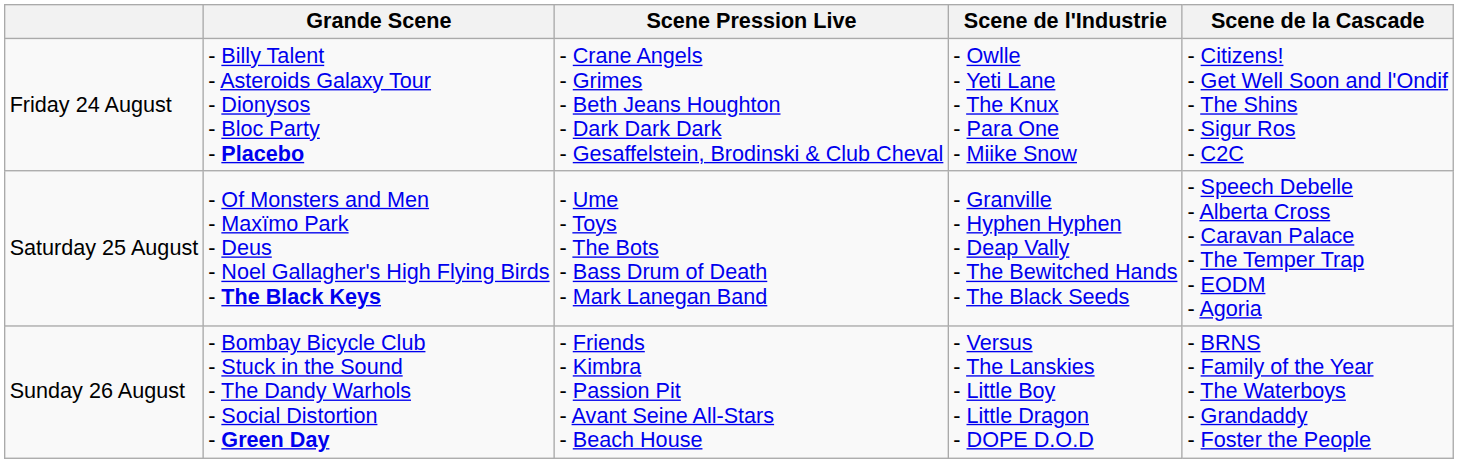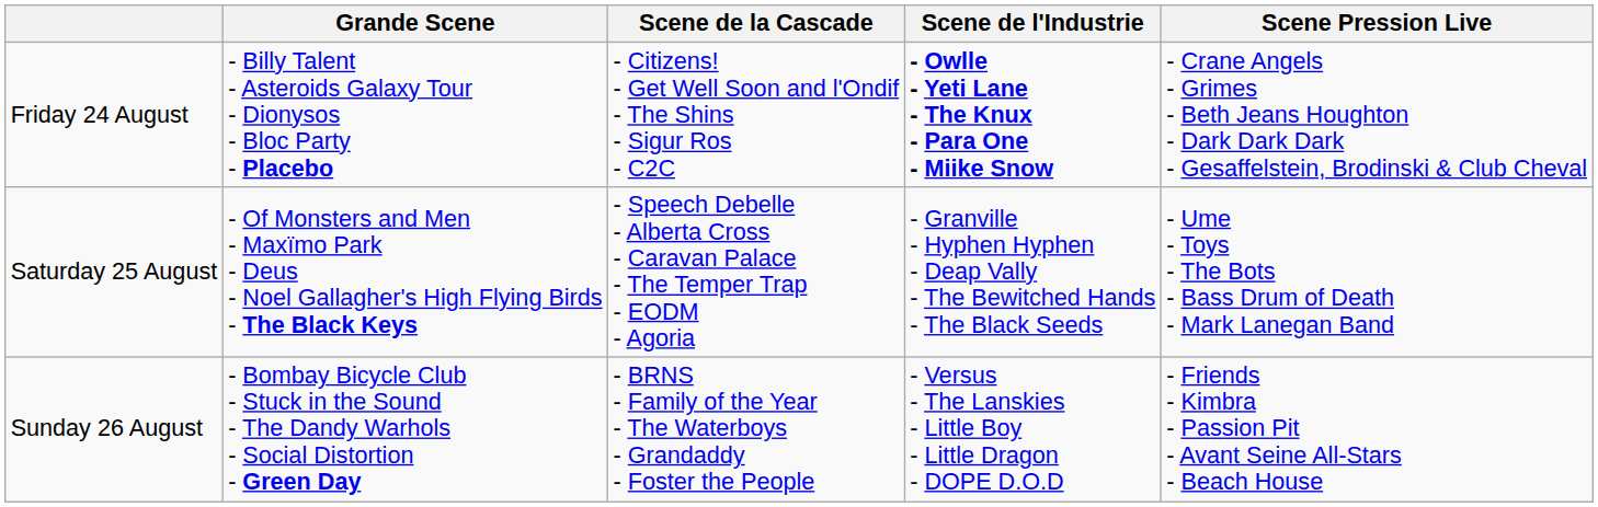 <table class="wikitable">
 <tr>
 <th></th>
 <th>Grande Scene</th>
+<th>Scene de la Cascade</th>
+<th>Scene de l'Industrie</th>
 <th>Scene Pression Live</th>
-<th>Scene de l'Industrie</th>
-<th>Scene de la Cascade</th>
 </tr>
 <tr>
 <td>Friday 24 August</td>
 <td>- <a href='#'>Billy Talent</a><br>- <a href='#'>Asteroids Galaxy Tour</a><br>- <a href='#'>Dionysos</a><br>- <a href='#'>Bloc Party</a><br>- <strong><a href='#'>Placebo</a></strong></td>
+<td>- <a href='#'>Citizens!</a><br>- <a href='#'>Get Well Soon and l'Ondif</a><br>- <a href='#'>The Shins</a><br>- <a href='#'>Sigur Ros</a><br>- <a href='#'>C2C</a></td>
+<td><strong>- <a href='#'>Owlle</a><br>- <a href='#'>Yeti Lane</a><br>- <a href='#'>The Knux</a><br>- <a href='#'>Para One</a><br>- <a href='#'>Miike Snow</a></strong></td>
 <td>- <a href='#'>Crane Angels</a><br>- <a href='#'>Grimes</a><br>- <a href='#'>Beth Jeans Houghton</a><br>- <a href='#'>Dark Dark Dark</a><br>- <a href='#'>Gesaffelstein, Brodinski & Club Cheval</a></td>
-<td>- <a href='#'>Owlle</a><br>- <a href='#'>Yeti Lane</a><br>- <a href='#'>The Knux</a><br>- <a href='#'>Para One</a><br>- <a href='#'>Miike Snow</a></td>
-<td>- <a href='#'>Citizens!</a><br>- <a href='#'>Get Well Soon and l'Ondif</a><br>- <a href='#'>The Shins</a><br>- <a href='#'>Sigur Ros</a><br>- <a href='#'>C2C</a></td>
 </tr>
 <tr>
 <td>Saturday 25 August</td>
 <td>- <a href='#'>Of Monsters and Men</a><br>- <a href='#'>Maxïmo Park</a><br>- <a href='#'>Deus</a><br>- <a href='#'>Noel Gallagher's High Flying Birds</a><br>- <strong><a href='#'>The Black Keys</a></strong></td>
+<td>- <a href='#'>Speech Debelle</a><br>- <a href='#'>Alberta Cross</a><br>- <a href='#'>Caravan Palace</a><br>- <a href='#'>The Temper Trap</a><br>- <a href='#'>EODM</a><br>- <a href='#'>Agoria</a></td>
+<td>- <a href='#'>Granville</a><br>- <a href='#'>Hyphen Hyphen</a><br>- <a href='#'>Deap Vally</a><br>- <a href='#'>The Bewitched Hands</a><br>- <a href='#'>The Black Seeds</a></td>
 <td>- <a href='#'>Ume</a><br>- <a href='#'>Toys</a><br>- <a href='#'>The Bots</a><br>- <a href='#'>Bass Drum of Death</a><br>- <a href='#'>Mark Lanegan Band</a></td>
-<td>- <a href='#'>Granville</a><br>- <a href='#'>Hyphen Hyphen</a><br>- <a href='#'>Deap Vally</a><br>- <a href='#'>The Bewitched Hands</a><br>- <a href='#'>The Black Seeds</a></td>
-<td>- <a href='#'>Speech Debelle</a><br>- <a href='#'>Alberta Cross</a><br>- <a href='#'>Caravan Palace</a><br>- <a href='#'>The Temper Trap</a><br>- <a href='#'>EODM</a><br>- <a href='#'>Agoria</a></td>
 </tr>
 <tr>
 <td>Sunday 26 August</td>
 <td>- <a href='#'>Bombay Bicycle Club</a><br>- <a href='#'>Stuck in the Sound</a><br>- <a href='#'>The Dandy Warhols</a><br>- <a href='#'>Social Distortion</a><br>- <strong><a href='#'>Green Day</a></strong></td>
+<td>- <a href='#'>BRNS</a><br>- <a href='#'>Family of the Year</a><br>- <a href='#'>The Waterboys</a><br>- <a href='#'>Grandaddy</a><br>- <a href='#'>Foster the People</a></td>
+<td>- <a href='#'>Versus</a><br>- <a href='#'>The Lanskies</a><br>- <a href='#'>Little Boy</a><br>- <a href='#'>Little Dragon</a><br>- <a href='#'>DOPE D.O.D</a></td>
 <td>- <a href='#'>Friends</a><br>- <a href='#'>Kimbra</a><br>- <a href='#'>Passion Pit</a><br>- <a href='#'>Avant Seine All-Stars</a><br>- <a href='#'>Beach House</a></td>
-<td>- <a href='#'>Versus</a><br>- <a href='#'>The Lanskies</a><br>- <a href='#'>Little Boy</a><br>- <a href='#'>Little Dragon</a><br>- <a href='#'>DOPE D.O.D</a></td>
-<td>- <a href='#'>BRNS</a><br>- <a href='#'>Family of the Year</a><br>- <a href='#'>The Waterboys</a><br>- <a href='#'>Grandaddy</a><br>- <a href='#'>Foster the People</a></td>
 </tr>
 </table>
